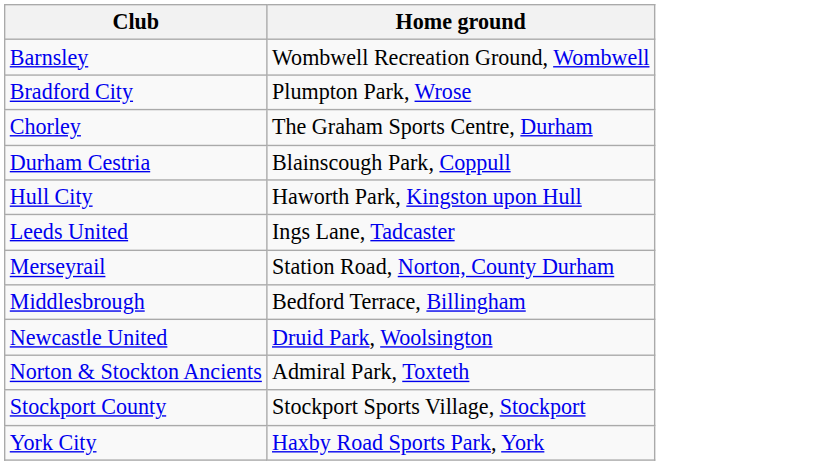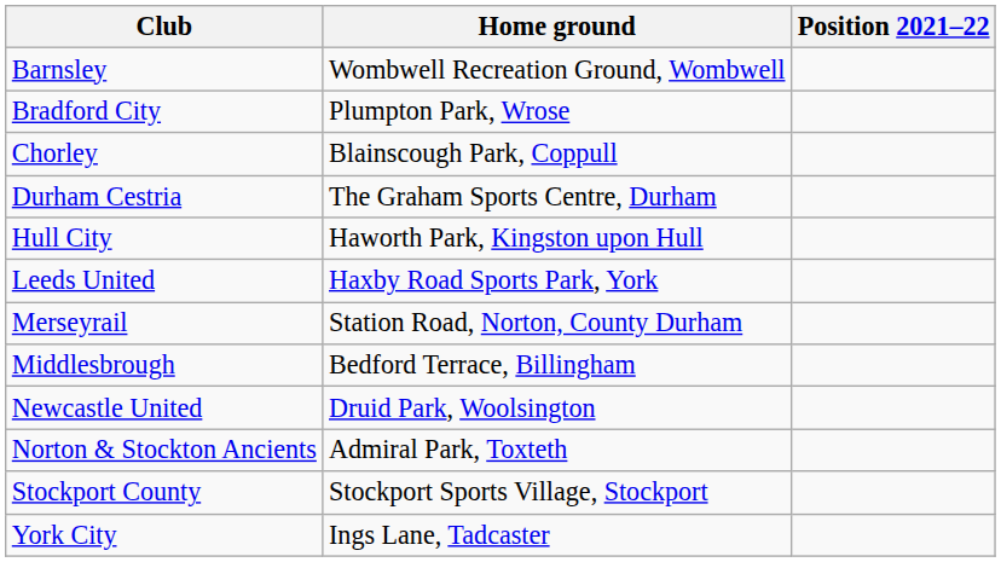 <table class="wikitable sortable" style="text-align:center;">
 <tr>
 <th>Club</th>
 <th>Home ground</th>
+<th>Position <a href='#'>2021–22</a></th>
 </tr>
 <tr>
 <td style="text-align:left;"><a href='#'>Barnsley</a></td>
 <td style="text-align:left;">Wombwell Recreation Ground, <a href='#'>Wombwell</a></td>
+<td></td>
 </tr>
 <tr>
 <td style="text-align:left;"><a href='#'>Bradford City</a></td>
 <td style="text-align:left;">Plumpton Park, <a href='#'>Wrose</a></td>
+<td></td>
 </tr>
 <tr>
 <td style="text-align:left;"><a href='#'>Chorley</a></td>
-<td style="text-align:left;">The Graham Sports Centre, <a href='#'>Durham</a></td>
+<td style="text-align:left;">Blainscough Park, <a href='#'>Coppull</a></td>
+<td></td>
 </tr>
 <tr>
 <td style="text-align:left;"><a href='#'>Durham Cestria</a></td>
-<td style="text-align:left;">Blainscough Park, <a href='#'>Coppull</a></td>
+<td style="text-align:left;">The Graham Sports Centre, <a href='#'>Durham</a></td>
+<td></td>
 </tr>
 <tr>
 <td style="text-align:left;"><a href='#'>Hull City</a></td>
 <td style="text-align:left;">Haworth Park, <a href='#'>Kingston upon Hull</a></td>
+<td></td>
 </tr>
 <tr>
 <td style="text-align:left;"><a href='#'>Leeds United</a></td>
-<td style="text-align:left;">Ings Lane, <a href='#'>Tadcaster</a></td>
+<td style="text-align:left;"><a href='#'>Haxby Road Sports Park</a>, <a href='#'>York</a></td>
+<td></td>
 </tr>
 <tr>
 <td style="text-align:left;"><a href='#'>Merseyrail</a></td>
 <td style="text-align:left;">Station Road, <a href='#'>Norton, County Durham</a></td>
+<td></td>
 </tr>
 <tr>
 <td style="text-align:left;"><a href='#'>Middlesbrough</a></td>
 <td style="text-align:left;">Bedford Terrace, <a href='#'>Billingham</a></td>
+<td></td>
 </tr>
 <tr>
 <td style="text-align:left;"><a href='#'>Newcastle United</a></td>
 <td style="text-align:left;"><a href='#'>Druid Park</a>, <a href='#'>Woolsington</a></td>
+<td></td>
 </tr>
 <tr>
 <td style="text-align:left;"><a href='#'>Norton & Stockton Ancients</a></td>
 <td style="text-align:left;">Admiral Park, <a href='#'>Toxteth</a></td>
+<td></td>
 </tr>
 <tr>
 <td style="text-align:left;"><a href='#'>Stockport County</a></td>
 <td style="text-align:left;">Stockport Sports Village, <a href='#'>Stockport</a></td>
+<td></td>
 </tr>
 <tr>
 <td style="text-align:left;"><a href='#'>York City</a></td>
-<td style="text-align:left;"><a href='#'>Haxby Road Sports Park</a>, <a href='#'>York</a></td>
+<td style="text-align:left;">Ings Lane, <a href='#'>Tadcaster</a></td>
+<td></td>
 </tr>
 </table>
